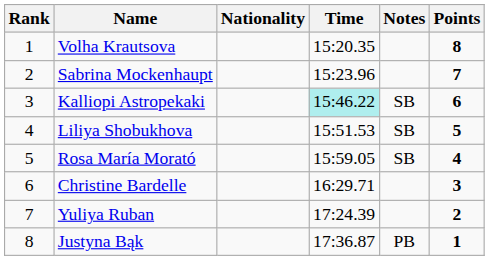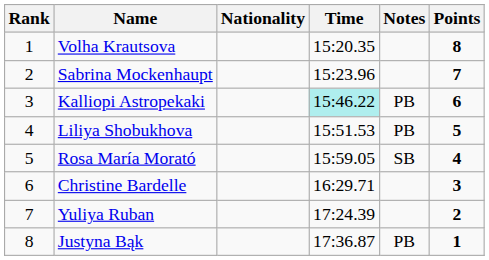 <table class="wikitable sortable" style="text-align:center">
 <tr>
 <th>Rank</th>
 <th>Name</th>
 <th>Nationality</th>
 <th>Time</th>
 <th>Notes</th>
 <th>Points</th>
 </tr>
 <tr>
 <td>1</td>
 <td align=left><a href='#'>Volha Krautsova</a></td>
 <td align=left></td>
 <td>15:20.35</td>
 <td></td>
 <td><strong>8</strong></td>
 </tr>
 <tr>
 <td>2</td>
 <td align=left><a href='#'>Sabrina Mockenhaupt</a></td>
 <td align=left></td>
 <td>15:23.96</td>
 <td></td>
 <td><strong>7</strong></td>
 </tr>
 <tr>
 <td>3</td>
 <td align=left><a href='#'>Kalliopi Astropekaki</a></td>
 <td align=left></td>
 <td style="background: paleturquoise;">15:46.22</td>
-<td>SB</td>
+<td>PB</td>
 <td><strong>6</strong></td>
 </tr>
 <tr>
 <td>4</td>
 <td align=left><a href='#'>Liliya Shobukhova</a></td>
 <td align=left></td>
 <td>15:51.53</td>
-<td>SB</td>
+<td>PB</td>
 <td><strong>5</strong></td>
 </tr>
 <tr>
 <td>5</td>
 <td align=left><a href='#'>Rosa María Morató</a></td>
 <td align=left></td>
 <td>15:59.05</td>
 <td>SB</td>
 <td><strong>4</strong></td>
 </tr>
 <tr>
 <td>6</td>
 <td align=left><a href='#'>Christine Bardelle</a></td>
 <td align=left></td>
 <td>16:29.71</td>
 <td></td>
 <td><strong>3</strong></td>
 </tr>
 <tr>
 <td>7</td>
 <td align=left><a href='#'>Yuliya Ruban</a></td>
 <td align=left></td>
 <td>17:24.39</td>
 <td></td>
 <td><strong>2</strong></td>
 </tr>
 <tr>
 <td>8</td>
 <td align=left><a href='#'>Justyna Bąk</a></td>
 <td align=left></td>
 <td>17:36.87</td>
 <td>PB</td>
 <td><strong>1</strong></td>
 </tr>
 </table>
